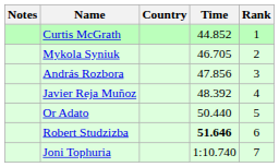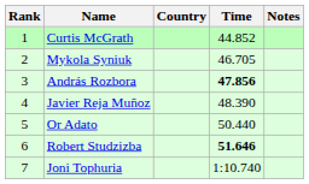 <table class="wikitable" style="text-align:center">
 <tr>
-<th>Notes</th>
+<th>Rank</th>
 <th>Name</th>
 <th>Country</th>
 <th>Time</th>
-<th>Rank</th>
+<th>Notes</th>
 </tr>
 <tr bgcolor=bbffbb>
-<td></td>
+<td>1</td>
 <td align="left"><a href='#'>Curtis McGrath</a></td>
 <td align="left"></td>
 <td>44.852</td>
-<td>1</td>
+<td></td>
 </tr>
 <tr bgcolor=ddffdd>
-<td></td>
+<td>2</td>
 <td align="left"><a href='#'>Mykola Syniuk</a></td>
 <td align="left"></td>
 <td>46.705</td>
-<td>2</td>
+<td></td>
 </tr>
 <tr bgcolor=ddffdd>
-<td></td>
+<td>3</td>
 <td align="left"><a href='#'>András Rozbora</a></td>
 <td align="left"></td>
-<td>47.856</td>
-<td>3</td>
+<td><strong>47.856</strong></td>
+<td></td>
 </tr>
 <tr bgcolor=ddffdd>
-<td></td>
+<td>4</td>
 <td align="left"><a href='#'>Javier Reja Muñoz</a></td>
 <td align="left"></td>
-<td>48.392</td>
-<td>4</td>
+<td>48.390</td>
+<td></td>
 </tr>
 <tr bgcolor=ddffdd>
-<td></td>
+<td>5</td>
 <td align="left"><a href='#'>Or Adato</a></td>
 <td align="left"></td>
 <td>50.440</td>
-<td>5</td>
+<td></td>
 </tr>
 <tr bgcolor=ddffdd>
-<td></td>
+<td>6</td>
 <td align="left"><a href='#'>Robert Studzizba</a></td>
 <td align="left"></td>
 <td><strong>51.646</strong></td>
-<td>6</td>
+<td></td>
 </tr>
 <tr bgcolor=ddffdd>
-<td></td>
+<td>7</td>
 <td align="left"><a href='#'>Joni Tophuria</a></td>
 <td align="left"></td>
 <td>1:10.740</td>
-<td>7</td>
+<td></td>
 </tr>
 </table>
